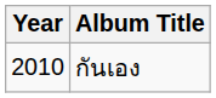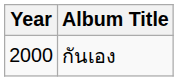 <table class="wikitable">
 <tr>
 <th>Year</th>
 <th>Album Title</th>
 </tr>
 <tr>
-<td>2010</td>
+<td>2000</td>
 <td>กันเอง</td>
 </tr>
 </table>
